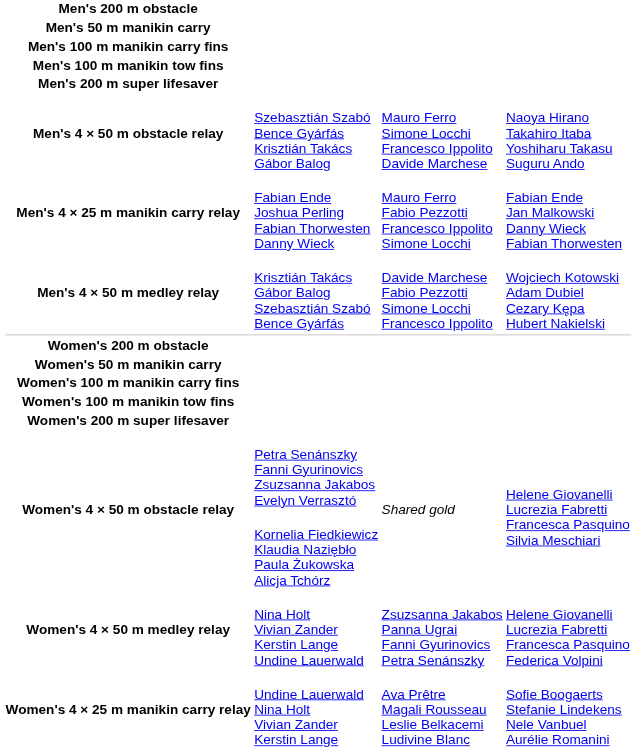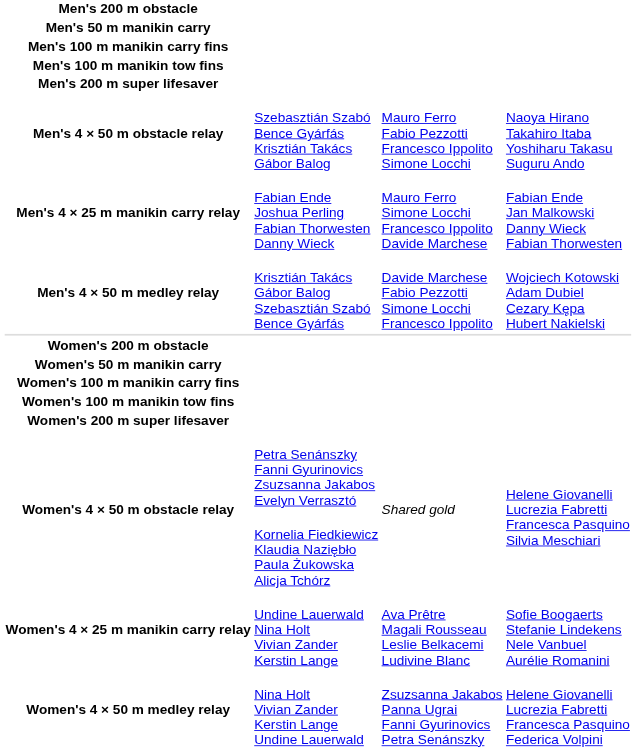 <table>
 <tr>
 <th scope="row">Men's 200 m obstacle</th>
 <td></td>
 <td></td>
 <td></td>
 </tr>
 <tr>
 <th scope="row">Men's 50 m manikin carry</th>
 <td></td>
 <td></td>
 <td></td>
 </tr>
 <tr>
 <th scope="row">Men's 100 m manikin carry fins</th>
 <td></td>
 <td></td>
 <td></td>
 </tr>
 <tr>
 <th scope="row">Men's 100 m manikin tow fins</th>
 <td></td>
 <td></td>
 <td></td>
 </tr>
 <tr>
 <th scope="row">Men's 200 m super lifesaver</th>
 <td></td>
 <td></td>
 <td></td>
 </tr>
 <tr>
 <th scope="row">Men's 4 × 50 m obstacle relay</th>
 <td><br><a href='#'>Szebasztián Szabó</a><br><a href='#'>Bence Gyárfás</a><br><a href='#'>Krisztián Takács</a><br><a href='#'>Gábor Balog</a></td>
-<td><br><a href='#'>Mauro Ferro</a><br><a href='#'>Simone Locchi</a><br><a href='#'>Francesco Ippolito</a><br><a href='#'>Davide Marchese</a></td>
+<td><br><a href='#'>Mauro Ferro</a><br><a href='#'>Fabio Pezzotti</a><br><a href='#'>Francesco Ippolito</a><br><a href='#'>Simone Locchi</a></td>
 <td><br><a href='#'>Naoya Hirano</a><br><a href='#'>Takahiro Itaba</a><br><a href='#'>Yoshiharu Takasu</a><br><a href='#'>Suguru Ando</a></td>
 </tr>
 <tr>
 <th scope="row">Men's 4 × 25 m manikin carry relay</th>
 <td><br><a href='#'>Fabian Ende</a><br><a href='#'>Joshua Perling</a><br><a href='#'>Fabian Thorwesten</a><br><a href='#'>Danny Wieck</a></td>
-<td><br><a href='#'>Mauro Ferro</a><br><a href='#'>Fabio Pezzotti</a><br><a href='#'>Francesco Ippolito</a><br><a href='#'>Simone Locchi</a></td>
+<td><br><a href='#'>Mauro Ferro</a><br><a href='#'>Simone Locchi</a><br><a href='#'>Francesco Ippolito</a><br><a href='#'>Davide Marchese</a></td>
 <td><br><a href='#'>Fabian Ende</a><br><a href='#'>Jan Malkowski</a><br><a href='#'>Danny Wieck</a><br><a href='#'>Fabian Thorwesten</a></td>
 </tr>
 <tr>
 <th scope="row">Men's 4 × 50 m medley relay</th>
 <td><br><a href='#'>Krisztián Takács</a><br><a href='#'>Gábor Balog</a><br><a href='#'>Szebasztián Szabó</a><br><a href='#'>Bence Gyárfás</a></td>
 <td><br><a href='#'>Davide Marchese</a><br><a href='#'>Fabio Pezzotti</a><br><a href='#'>Simone Locchi</a><br><a href='#'>Francesco Ippolito</a></td>
 <td><br><a href='#'>Wojciech Kotowski</a><br><a href='#'>Adam Dubiel</a><br><a href='#'>Cezary Kępa</a><br><a href='#'>Hubert Nakielski</a></td>
 </tr>
 <tr bgcolor=#DDDDDD>
 <td colspan=4></td>
 </tr>
 <tr>
 <th scope="row">Women's 200 m obstacle</th>
 <td></td>
 <td></td>
 <td></td>
 </tr>
 <tr>
 <th scope="row">Women's 50 m manikin carry</th>
 <td></td>
 <td></td>
 <td></td>
 </tr>
 <tr>
 <th scope="row">Women's 100 m manikin carry fins</th>
 <td></td>
 <td></td>
 <td></td>
 </tr>
 <tr>
 <th scope="row">Women's 100 m manikin tow fins</th>
 <td></td>
 <td></td>
 <td></td>
 </tr>
 <tr>
 <th scope="row">Women's 200 m super lifesaver</th>
 <td></td>
 <td></td>
 <td></td>
 </tr>
 <tr>
 <th scope="row" rowspan="2">Women's 4 × 50 m obstacle relay</th>
 <td><br><a href='#'>Petra Senánszky</a><br><a href='#'>Fanni Gyurinovics</a><br><a href='#'>Zsuzsanna Jakabos</a><br><a href='#'>Evelyn Verrasztó</a></td>
 <td rowspan="2"><em>Shared gold</em></td>
 <td rowspan="2"><br><a href='#'>Helene Giovanelli</a><br><a href='#'>Lucrezia Fabretti</a><br><a href='#'>Francesca Pasquino</a><br><a href='#'>Silvia Meschiari</a></td>
 </tr>
 <tr>
 <td><br><a href='#'>Kornelia Fiedkiewicz</a><br><a href='#'>Klaudia Naziębło</a><br><a href='#'>Paula Żukowska</a><br><a href='#'>Alicja Tchórz</a></td>
 </tr>
 <tr>
+<th scope="row">Women's 4 × 25 m manikin carry relay</th>
+<td><br><a href='#'>Undine Lauerwald</a><br><a href='#'>Nina Holt</a><br><a href='#'>Vivian Zander</a><br><a href='#'>Kerstin Lange</a></td>
+<td><br><a href='#'>Ava Prêtre</a><br><a href='#'>Magali Rousseau</a><br><a href='#'>Leslie Belkacemi</a><br><a href='#'>Ludivine Blanc</a></td>
+<td><br><a href='#'>Sofie Boogaerts</a><br><a href='#'>Stefanie Lindekens</a><br><a href='#'>Nele Vanbuel</a><br><a href='#'>Aurélie Romanini</a></td>
+</tr>
+<tr>
 <th scope="row">Women's 4 × 50 m medley relay</th>
 <td><br><a href='#'>Nina Holt</a><br><a href='#'>Vivian Zander</a><br><a href='#'>Kerstin Lange</a><br><a href='#'>Undine Lauerwald</a></td>
 <td><br><a href='#'>Zsuzsanna Jakabos</a><br><a href='#'>Panna Ugrai</a><br><a href='#'>Fanni Gyurinovics</a><br><a href='#'>Petra Senánszky</a></td>
 <td><br><a href='#'>Helene Giovanelli</a><br><a href='#'>Lucrezia Fabretti</a><br><a href='#'>Francesca Pasquino</a><br><a href='#'>Federica Volpini</a></td>
 </tr>
-<tr>
-<th scope="row">Women's 4 × 25 m manikin carry relay</th>
-<td><br><a href='#'>Undine Lauerwald</a><br><a href='#'>Nina Holt</a><br><a href='#'>Vivian Zander</a><br><a href='#'>Kerstin Lange</a></td>
-<td><br><a href='#'>Ava Prêtre</a><br><a href='#'>Magali Rousseau</a><br><a href='#'>Leslie Belkacemi</a><br><a href='#'>Ludivine Blanc</a></td>
-<td><br><a href='#'>Sofie Boogaerts</a><br><a href='#'>Stefanie Lindekens</a><br><a href='#'>Nele Vanbuel</a><br><a href='#'>Aurélie Romanini</a></td>
-</tr>
 </table>
